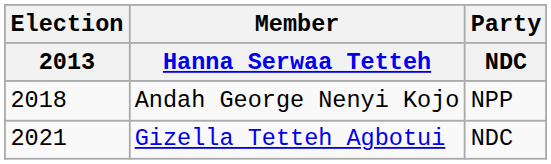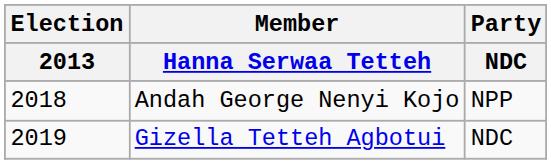 <table class="wikitable">
 <tr>
 <th>Election</th>
 <th>Member</th>
 <th>Party</th>
 </tr>
 <tr>
 <th>2013</th>
 <th><a href='#'>Hanna Serwaa Tetteh</a></th>
 <th>NDC</th>
 </tr>
 <tr>
 <td>2018</td>
 <td>Andah George Nenyi Kojo</td>
 <td>NPP</td>
 </tr>
 <tr>
-<td>2021</td>
+<td>2019</td>
 <td><a href='#'>Gizella Tetteh Agbotui</a></td>
 <td>NDC</td>
 </tr>
 </table>
